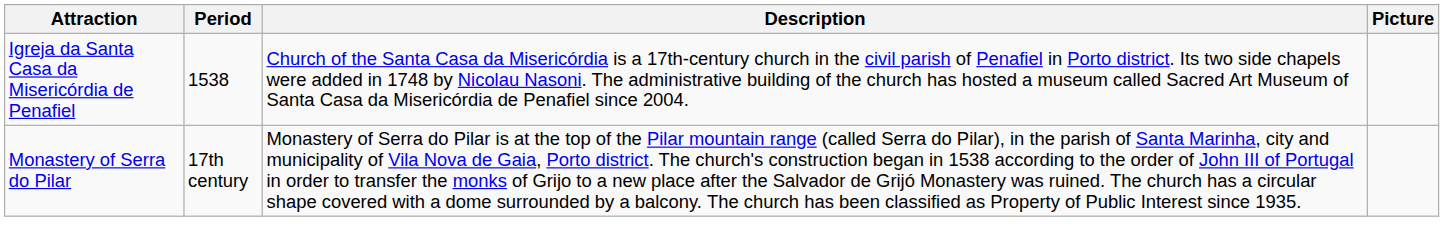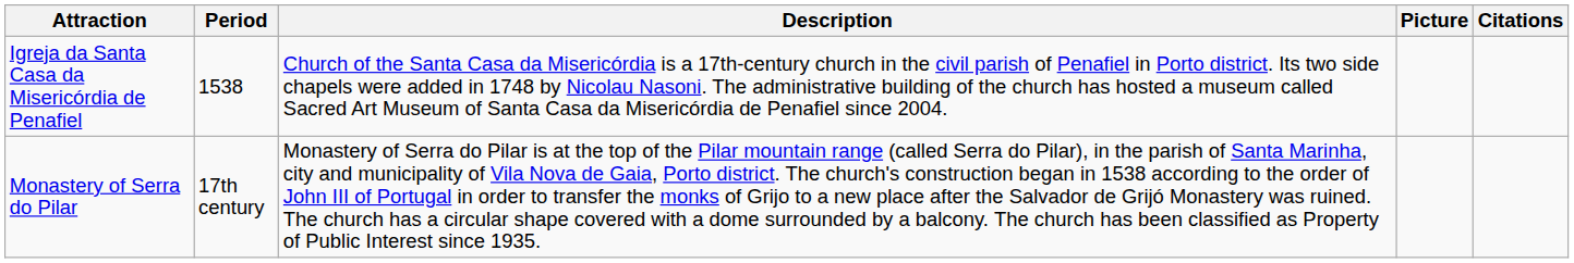 <table class="wikitable">
 <tr>
 <th>Attraction</th>
 <th>Period</th>
 <th>Description</th>
 <th>Picture</th>
+<th>Citations</th>
 </tr>
 <tr>
 <td><a href='#'>Igreja da Santa Casa da Misericórdia de Penafiel</a></td>
 <td>1538</td>
 <td><a href='#'>Church of the Santa Casa da Misericórdia</a> is a 17th-century church in the <a href='#'>civil parish</a> of <a href='#'>Penafiel</a> in <a href='#'>Porto district</a>. Its two side chapels were added in 1748 by <a href='#'>Nicolau Nasoni</a>. The administrative building of the church has hosted a museum called Sacred Art Museum of Santa Casa da Misericórdia de Penafiel since 2004.</td>
 <td></td>
+<td><br></td>
 </tr>
 <tr>
 <td><a href='#'>Monastery of Serra do Pilar</a></td>
 <td>17th century</td>
 <td>Monastery of Serra do Pilar is at the top of the <a href='#'>Pilar mountain range</a> (called Serra do Pilar), in the parish of <a href='#'>Santa Marinha</a>, city and municipality of <a href='#'>Vila Nova de Gaia</a>, <a href='#'>Porto district</a>. The church's construction began in 1538 according to the order of <a href='#'>John III of Portugal</a> in order to transfer the <a href='#'>monks</a> of Grijo to a new place after the Salvador de Grijó Monastery was ruined. The church has a circular shape covered with a dome surrounded by a balcony. The church has been classified as Property of Public Interest since 1935.</td>
 <td></td>
+<td><br></td>
 </tr>
 </table>
